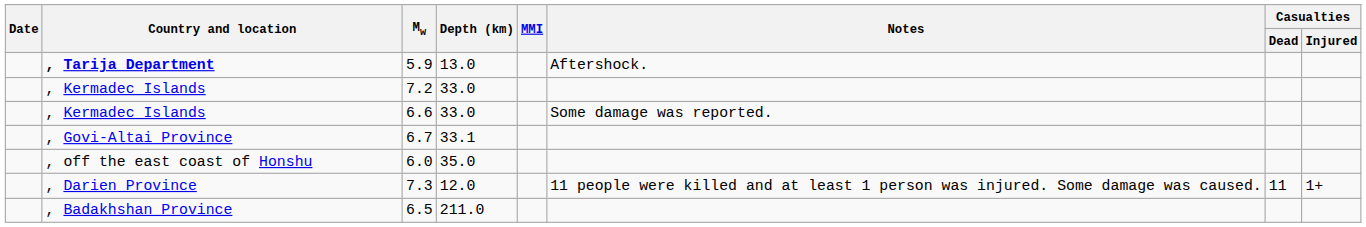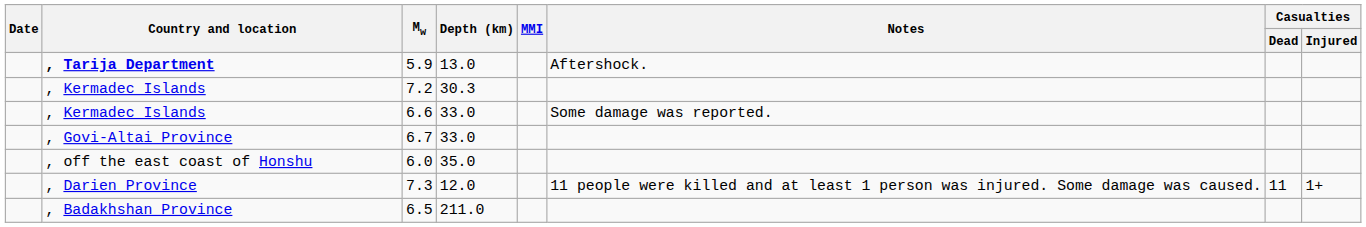 <table class="wikitable sortable sort-under" style="border:1px black; margin-left:1em;">
 <tr>
 <th rowspan="2"><small>Date</small></th>
 <th rowspan="2" style="width: 310px"><small>Country and location</small></th>
 <th rowspan="2"><small>M<sub>w</sub></small></th>
 <th rowspan="2"><small>Depth (km)</small></th>
 <th rowspan="2"><small><a href='#'>MMI</a></small></th>
 <th rowspan="2" class="unsortable"><small>Notes</small></th>
 <th colspan="2"><small>Casualties</small></th>
 </tr>
 <tr>
 <th><small>Dead</small></th>
 <th><small>Injured</small></th>
 </tr>
 <tr>
 <td></td>
 <td><strong>, <a href='#'>Tarija Department</a></strong></td>
 <td>5.9</td>
 <td>13.0</td>
 <td></td>
 <td>Aftershock.</td>
 <td></td>
 <td></td>
 </tr>
 <tr>
 <td></td>
 <td>, <a href='#'>Kermadec Islands</a></td>
 <td>7.2</td>
-<td>33.0</td>
+<td>30.3</td>
 <td></td>
 <td></td>
 <td></td>
 <td></td>
 </tr>
 <tr>
 <td></td>
 <td>, <a href='#'>Kermadec Islands</a></td>
 <td>6.6</td>
 <td>33.0</td>
 <td></td>
 <td>Some damage was reported.</td>
 <td></td>
 <td></td>
 </tr>
 <tr>
 <td></td>
 <td>, <a href='#'>Govi-Altai Province</a></td>
 <td>6.7</td>
-<td>33.1</td>
+<td>33.0</td>
 <td></td>
 <td></td>
 <td></td>
 <td></td>
 </tr>
 <tr>
 <td></td>
 <td>, off the east coast of <a href='#'>Honshu</a></td>
 <td>6.0</td>
 <td>35.0</td>
 <td></td>
 <td></td>
 <td></td>
 <td></td>
 </tr>
 <tr>
 <td></td>
 <td>, <a href='#'>Darien Province</a></td>
 <td>7.3</td>
 <td>12.0</td>
 <td></td>
 <td>11 people were killed and at least 1 person was injured. Some damage was caused.</td>
 <td>11</td>
 <td>1+</td>
 </tr>
 <tr>
 <td></td>
 <td>, <a href='#'>Badakhshan Province</a></td>
 <td>6.5</td>
 <td>211.0</td>
 <td></td>
 <td></td>
 <td></td>
 <td></td>
 </tr>
 </table>
